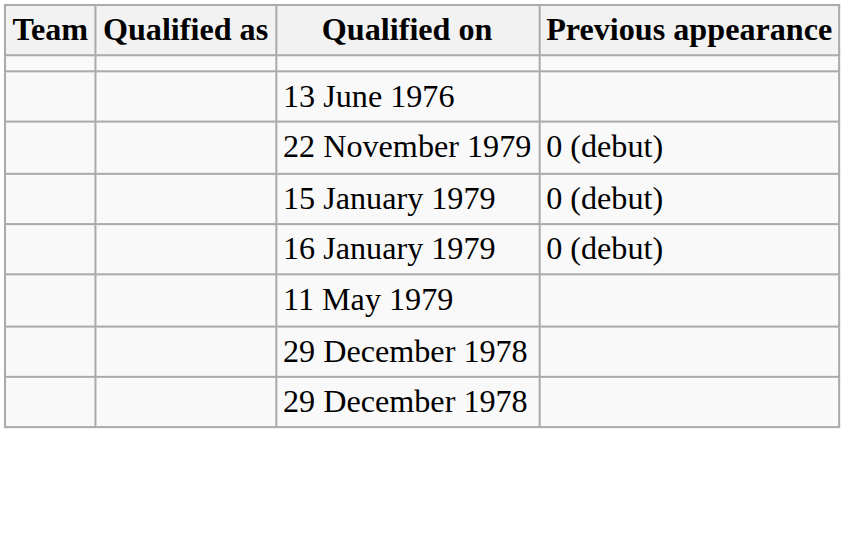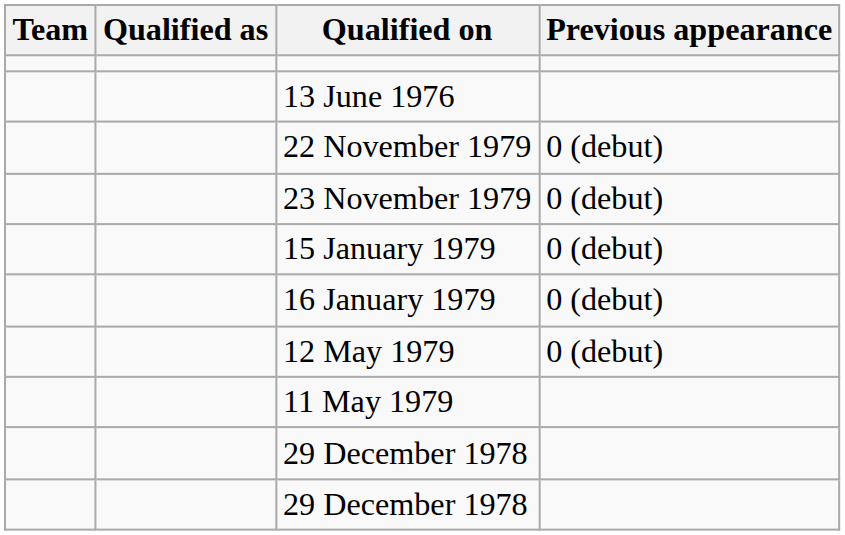 <table class="wikitable sortable" style="text-align:left;">
 <tr>
 <th>Team</th>
 <th>Qualified as</th>
 <th>Qualified on</th>
 <th>Previous appearance</th>
 </tr>
 <tr>
 <td></td>
 <td></td>
 <td></td>
 <td></td>
 </tr>
 <tr>
 <td></td>
 <td></td>
 <td>13 June 1976</td>
 <td></td>
 </tr>
 <tr>
 <td></td>
 <td></td>
 <td>22 November 1979</td>
 <td>0 (debut)</td>
 </tr>
 <tr>
 <td></td>
 <td></td>
+<td>23 November 1979</td>
+<td>0 (debut)</td>
+</tr>
+<tr>
+<td></td>
+<td></td>
 <td>15 January 1979</td>
 <td>0 (debut)</td>
 </tr>
 <tr>
 <td></td>
 <td></td>
 <td>16 January 1979</td>
+<td>0 (debut)</td>
+</tr>
+<tr>
+<td></td>
+<td></td>
+<td>12 May 1979</td>
 <td>0 (debut)</td>
 </tr>
 <tr>
 <td></td>
 <td></td>
 <td>11 May 1979</td>
 <td></td>
 </tr>
 <tr>
 <td></td>
 <td></td>
 <td>29 December 1978</td>
 <td></td>
 </tr>
 <tr>
 <td></td>
 <td></td>
 <td>29 December 1978</td>
 <td></td>
 </tr>
 </table>
